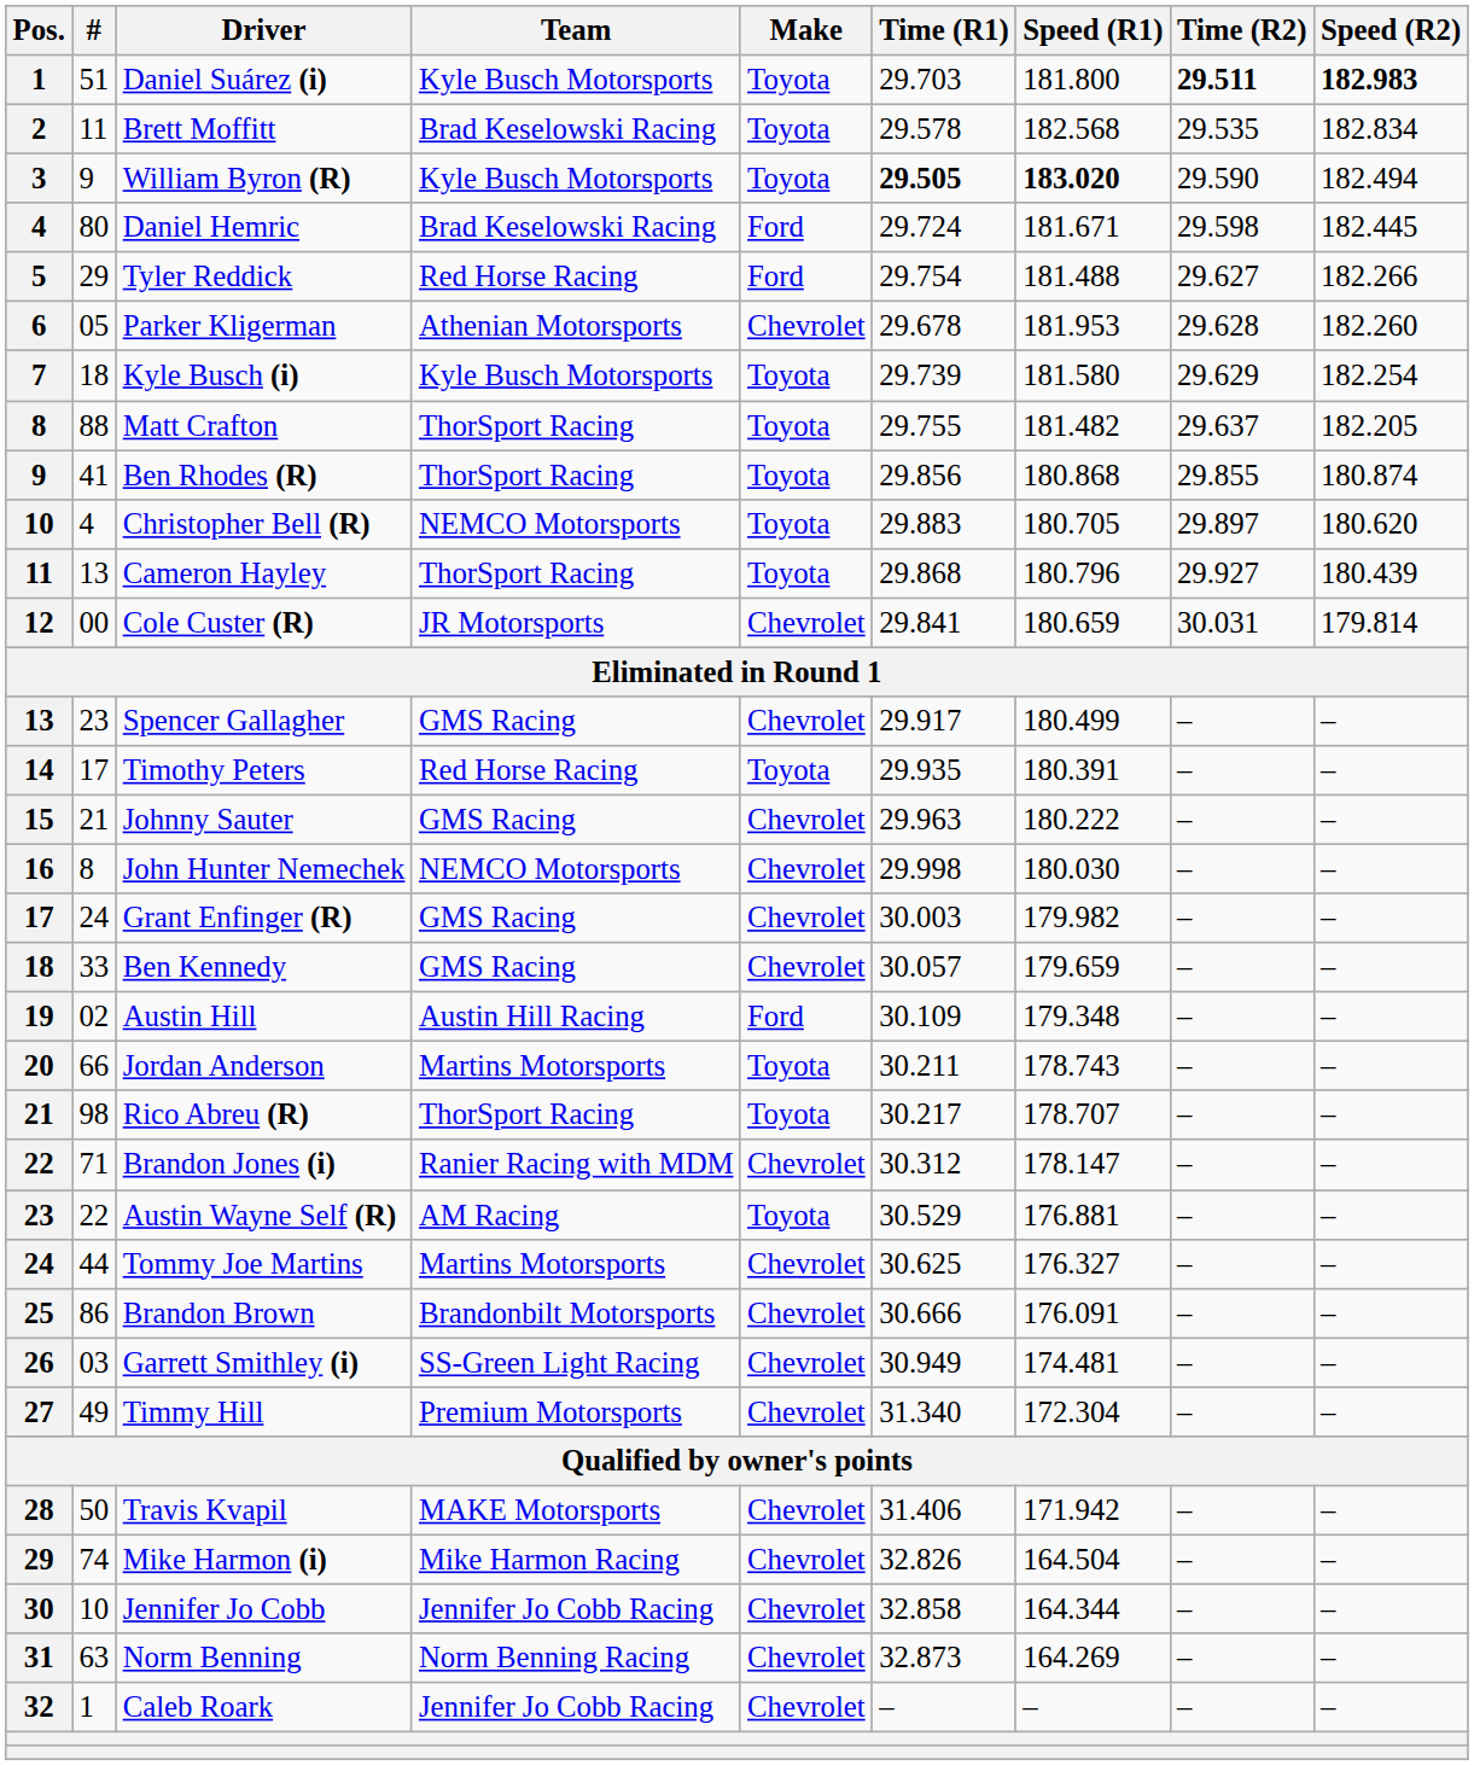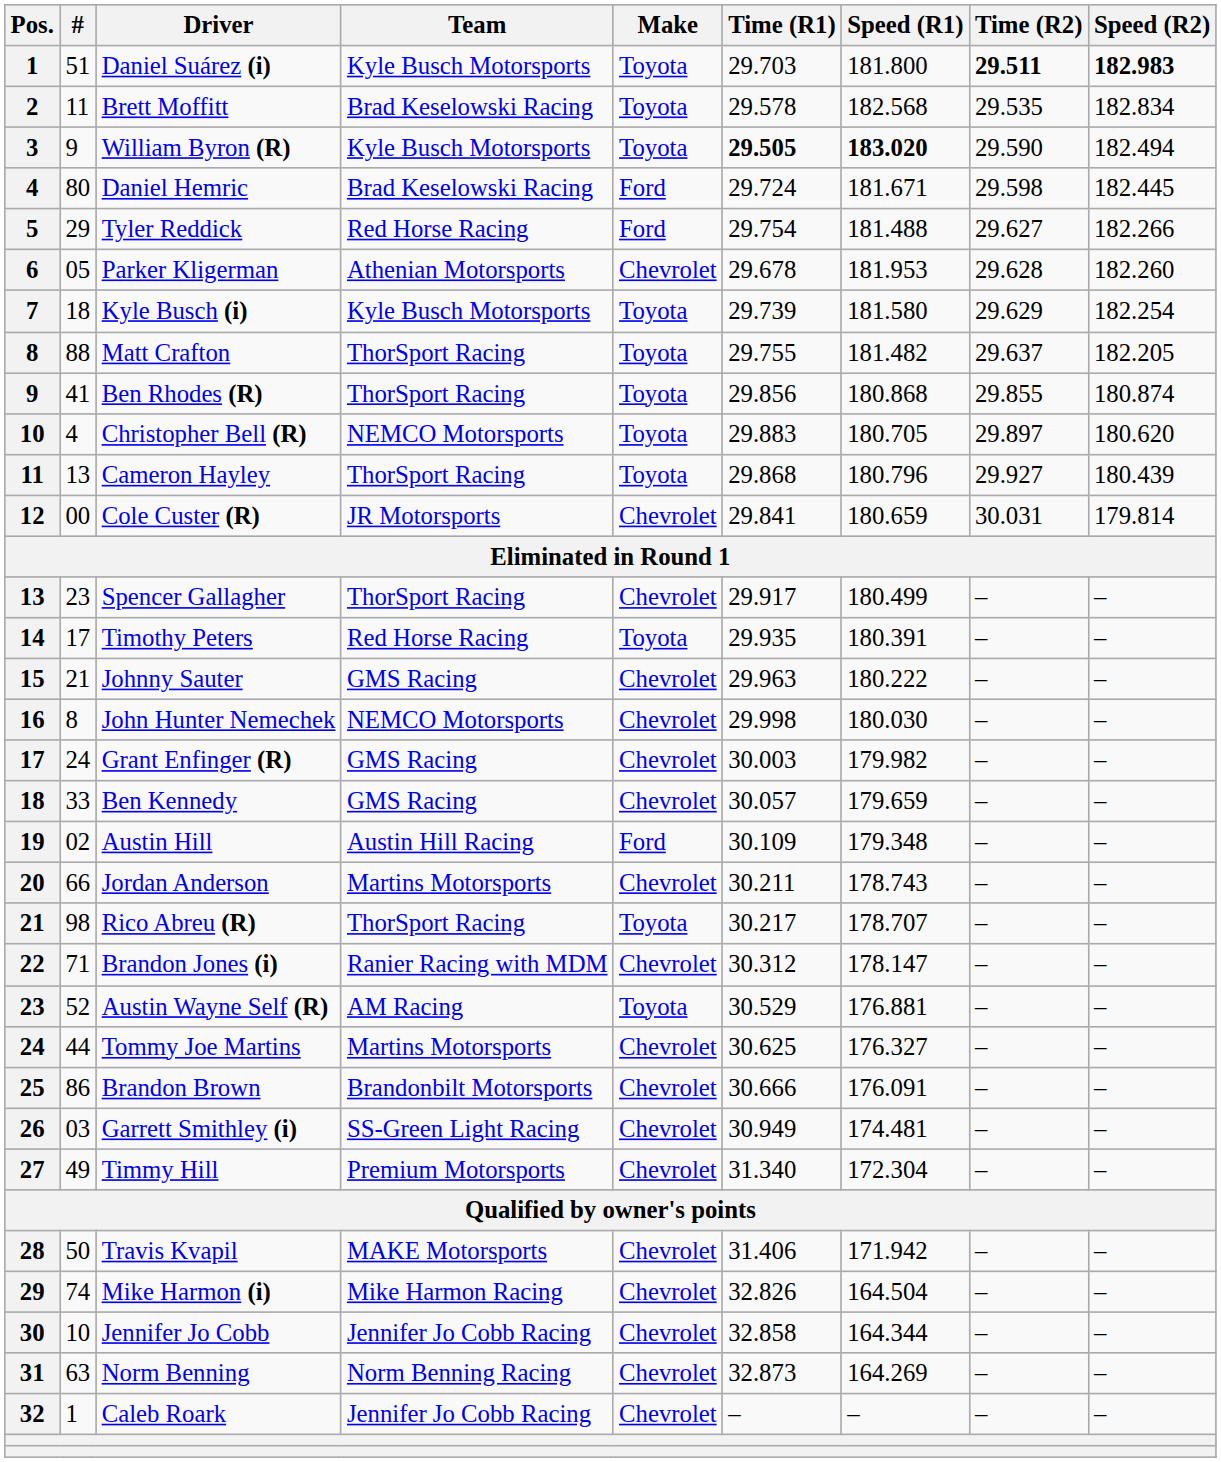 <table class="wikitable" style="font-size:95%">
 <tr>
 <th>Pos.</th>
 <th>#</th>
 <th>Driver</th>
 <th>Team</th>
 <th>Make</th>
 <th>Time (R1)</th>
 <th>Speed (R1)</th>
 <th>Time (R2)</th>
 <th>Speed (R2)</th>
 </tr>
 <tr>
 <th>1</th>
 <td>51</td>
 <td><a href='#'>Daniel Suárez</a> <strong>(i)</strong></td>
 <td><a href='#'>Kyle Busch Motorsports</a></td>
 <td><a href='#'>Toyota</a></td>
 <td>29.703</td>
 <td>181.800</td>
 <td><strong>29.511</strong></td>
 <td><strong>182.983</strong></td>
 </tr>
 <tr>
 <th>2</th>
 <td>11</td>
 <td><a href='#'>Brett Moffitt</a></td>
 <td><a href='#'>Brad Keselowski Racing</a></td>
 <td><a href='#'>Toyota</a></td>
 <td>29.578</td>
 <td>182.568</td>
 <td>29.535</td>
 <td>182.834</td>
 </tr>
 <tr>
 <th>3</th>
 <td>9</td>
 <td><a href='#'>William Byron</a> <strong>(R)</strong></td>
 <td><a href='#'>Kyle Busch Motorsports</a></td>
 <td><a href='#'>Toyota</a></td>
 <td><strong>29.505</strong></td>
 <td><strong>183.020</strong></td>
 <td>29.590</td>
 <td>182.494</td>
 </tr>
 <tr>
 <th>4</th>
 <td>80</td>
 <td><a href='#'>Daniel Hemric</a></td>
 <td><a href='#'>Brad Keselowski Racing</a></td>
 <td><a href='#'>Ford</a></td>
 <td>29.724</td>
 <td>181.671</td>
 <td>29.598</td>
 <td>182.445</td>
 </tr>
 <tr>
 <th>5</th>
 <td>29</td>
 <td><a href='#'>Tyler Reddick</a></td>
 <td><a href='#'>Red Horse Racing</a></td>
 <td><a href='#'>Ford</a></td>
 <td>29.754</td>
 <td>181.488</td>
 <td>29.627</td>
 <td>182.266</td>
 </tr>
 <tr>
 <th>6</th>
 <td>05</td>
 <td><a href='#'>Parker Kligerman</a></td>
 <td><a href='#'>Athenian Motorsports</a></td>
 <td><a href='#'>Chevrolet</a></td>
 <td>29.678</td>
 <td>181.953</td>
 <td>29.628</td>
 <td>182.260</td>
 </tr>
 <tr>
 <th>7</th>
 <td>18</td>
 <td><a href='#'>Kyle Busch</a> <strong>(i)</strong></td>
 <td><a href='#'>Kyle Busch Motorsports</a></td>
 <td><a href='#'>Toyota</a></td>
 <td>29.739</td>
 <td>181.580</td>
 <td>29.629</td>
 <td>182.254</td>
 </tr>
 <tr>
 <th>8</th>
 <td>88</td>
 <td><a href='#'>Matt Crafton</a></td>
 <td><a href='#'>ThorSport Racing</a></td>
 <td><a href='#'>Toyota</a></td>
 <td>29.755</td>
 <td>181.482</td>
 <td>29.637</td>
 <td>182.205</td>
 </tr>
 <tr>
 <th>9</th>
 <td>41</td>
 <td><a href='#'>Ben Rhodes</a> <strong>(R)</strong></td>
 <td><a href='#'>ThorSport Racing</a></td>
 <td><a href='#'>Toyota</a></td>
 <td>29.856</td>
 <td>180.868</td>
 <td>29.855</td>
 <td>180.874</td>
 </tr>
 <tr>
 <th>10</th>
 <td>4</td>
 <td><a href='#'>Christopher Bell</a> <strong>(R)</strong></td>
 <td><a href='#'>NEMCO Motorsports</a></td>
 <td><a href='#'>Toyota</a></td>
 <td>29.883</td>
 <td>180.705</td>
 <td>29.897</td>
 <td>180.620</td>
 </tr>
 <tr>
 <th>11</th>
 <td>13</td>
 <td><a href='#'>Cameron Hayley</a></td>
 <td><a href='#'>ThorSport Racing</a></td>
 <td><a href='#'>Toyota</a></td>
 <td>29.868</td>
 <td>180.796</td>
 <td>29.927</td>
 <td>180.439</td>
 </tr>
 <tr>
 <th>12</th>
 <td>00</td>
 <td><a href='#'>Cole Custer</a> <strong>(R)</strong></td>
 <td><a href='#'>JR Motorsports</a></td>
 <td><a href='#'>Chevrolet</a></td>
 <td>29.841</td>
 <td>180.659</td>
 <td>30.031</td>
 <td>179.814</td>
 </tr>
 <tr>
 <th colspan="9">Eliminated in Round 1</th>
 </tr>
 <tr>
 <th>13</th>
 <td>23</td>
 <td><a href='#'>Spencer Gallagher</a></td>
-<td><a href='#'>GMS Racing</a></td>
+<td><a href='#'>ThorSport Racing</a></td>
 <td><a href='#'>Chevrolet</a></td>
 <td>29.917</td>
 <td>180.499</td>
 <td>–</td>
 <td>–</td>
 </tr>
 <tr>
 <th>14</th>
 <td>17</td>
 <td><a href='#'>Timothy Peters</a></td>
 <td><a href='#'>Red Horse Racing</a></td>
 <td><a href='#'>Toyota</a></td>
 <td>29.935</td>
 <td>180.391</td>
 <td>–</td>
 <td>–</td>
 </tr>
 <tr>
 <th>15</th>
 <td>21</td>
 <td><a href='#'>Johnny Sauter</a></td>
 <td><a href='#'>GMS Racing</a></td>
 <td><a href='#'>Chevrolet</a></td>
 <td>29.963</td>
 <td>180.222</td>
 <td>–</td>
 <td>–</td>
 </tr>
 <tr>
 <th>16</th>
 <td>8</td>
 <td><a href='#'>John Hunter Nemechek</a></td>
 <td><a href='#'>NEMCO Motorsports</a></td>
 <td><a href='#'>Chevrolet</a></td>
 <td>29.998</td>
 <td>180.030</td>
 <td>–</td>
 <td>–</td>
 </tr>
 <tr>
 <th>17</th>
 <td>24</td>
 <td><a href='#'>Grant Enfinger</a> <strong>(R)</strong></td>
 <td><a href='#'>GMS Racing</a></td>
 <td><a href='#'>Chevrolet</a></td>
 <td>30.003</td>
 <td>179.982</td>
 <td>–</td>
 <td>–</td>
 </tr>
 <tr>
 <th>18</th>
 <td>33</td>
 <td><a href='#'>Ben Kennedy</a></td>
 <td><a href='#'>GMS Racing</a></td>
 <td><a href='#'>Chevrolet</a></td>
 <td>30.057</td>
 <td>179.659</td>
 <td>–</td>
 <td>–</td>
 </tr>
 <tr>
 <th>19</th>
 <td>02</td>
 <td><a href='#'>Austin Hill</a></td>
 <td><a href='#'>Austin Hill Racing</a></td>
 <td><a href='#'>Ford</a></td>
 <td>30.109</td>
 <td>179.348</td>
 <td>–</td>
 <td>–</td>
 </tr>
 <tr>
 <th>20</th>
 <td>66</td>
 <td><a href='#'>Jordan Anderson</a></td>
 <td><a href='#'>Martins Motorsports</a></td>
-<td><a href='#'>Toyota</a></td>
+<td><a href='#'>Chevrolet</a></td>
 <td>30.211</td>
 <td>178.743</td>
 <td>–</td>
 <td>–</td>
 </tr>
 <tr>
 <th>21</th>
 <td>98</td>
 <td><a href='#'>Rico Abreu</a> <strong>(R)</strong></td>
 <td><a href='#'>ThorSport Racing</a></td>
 <td><a href='#'>Toyota</a></td>
 <td>30.217</td>
 <td>178.707</td>
 <td>–</td>
 <td>–</td>
 </tr>
 <tr>
 <th>22</th>
 <td>71</td>
 <td><a href='#'>Brandon Jones</a> <strong>(i)</strong></td>
 <td><a href='#'>Ranier Racing with MDM</a></td>
 <td><a href='#'>Chevrolet</a></td>
 <td>30.312</td>
 <td>178.147</td>
 <td>–</td>
 <td>–</td>
 </tr>
 <tr>
 <th>23</th>
-<td>22</td>
+<td>52</td>
 <td><a href='#'>Austin Wayne Self</a> <strong>(R)</strong></td>
 <td><a href='#'>AM Racing</a></td>
 <td><a href='#'>Toyota</a></td>
 <td>30.529</td>
 <td>176.881</td>
 <td>–</td>
 <td>–</td>
 </tr>
 <tr>
 <th>24</th>
 <td>44</td>
 <td><a href='#'>Tommy Joe Martins</a></td>
 <td><a href='#'>Martins Motorsports</a></td>
 <td><a href='#'>Chevrolet</a></td>
 <td>30.625</td>
 <td>176.327</td>
 <td>–</td>
 <td>–</td>
 </tr>
 <tr>
 <th>25</th>
 <td>86</td>
 <td><a href='#'>Brandon Brown</a></td>
 <td><a href='#'>Brandonbilt Motorsports</a></td>
 <td><a href='#'>Chevrolet</a></td>
 <td>30.666</td>
 <td>176.091</td>
 <td>–</td>
 <td>–</td>
 </tr>
 <tr>
 <th>26</th>
 <td>03</td>
 <td><a href='#'>Garrett Smithley</a> <strong>(i)</strong></td>
 <td><a href='#'>SS-Green Light Racing</a></td>
 <td><a href='#'>Chevrolet</a></td>
 <td>30.949</td>
 <td>174.481</td>
 <td>–</td>
 <td>–</td>
 </tr>
 <tr>
 <th>27</th>
 <td>49</td>
 <td><a href='#'>Timmy Hill</a></td>
 <td><a href='#'>Premium Motorsports</a></td>
 <td><a href='#'>Chevrolet</a></td>
 <td>31.340</td>
 <td>172.304</td>
 <td>–</td>
 <td>–</td>
 </tr>
 <tr>
 <th colspan="9">Qualified by owner's points</th>
 </tr>
 <tr>
 <th>28</th>
 <td>50</td>
 <td><a href='#'>Travis Kvapil</a></td>
 <td><a href='#'>MAKE Motorsports</a></td>
 <td><a href='#'>Chevrolet</a></td>
 <td>31.406</td>
 <td>171.942</td>
 <td>–</td>
 <td>–</td>
 </tr>
 <tr>
 <th>29</th>
 <td>74</td>
 <td><a href='#'>Mike Harmon</a> <strong>(i)</strong></td>
 <td><a href='#'>Mike Harmon Racing</a></td>
 <td><a href='#'>Chevrolet</a></td>
 <td>32.826</td>
 <td>164.504</td>
 <td>–</td>
 <td>–</td>
 </tr>
 <tr>
 <th>30</th>
 <td>10</td>
 <td><a href='#'>Jennifer Jo Cobb</a></td>
 <td><a href='#'>Jennifer Jo Cobb Racing</a></td>
 <td><a href='#'>Chevrolet</a></td>
 <td>32.858</td>
 <td>164.344</td>
 <td>–</td>
 <td>–</td>
 </tr>
 <tr>
 <th>31</th>
 <td>63</td>
 <td><a href='#'>Norm Benning</a></td>
 <td><a href='#'>Norm Benning Racing</a></td>
 <td><a href='#'>Chevrolet</a></td>
 <td>32.873</td>
 <td>164.269</td>
 <td>–</td>
 <td>–</td>
 </tr>
 <tr>
 <th>32</th>
 <td>1</td>
 <td><a href='#'>Caleb Roark</a></td>
 <td><a href='#'>Jennifer Jo Cobb Racing</a></td>
 <td><a href='#'>Chevrolet</a></td>
 <td>–</td>
 <td>–</td>
 <td>–</td>
 <td>–</td>
 </tr>
 <tr>
 <th colspan="9"></th>
 </tr>
 <tr>
 <th colspan="9"></th>
 </tr>
 </table>
